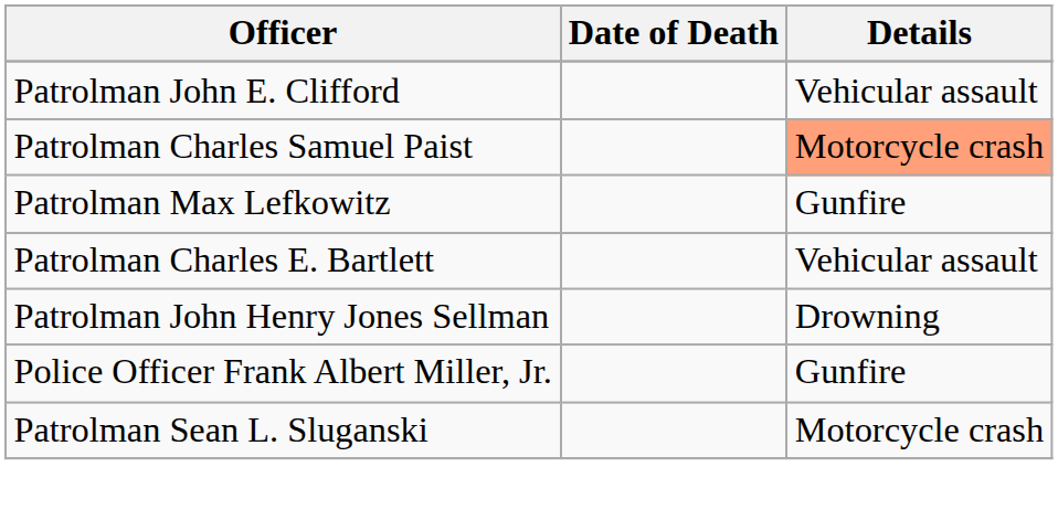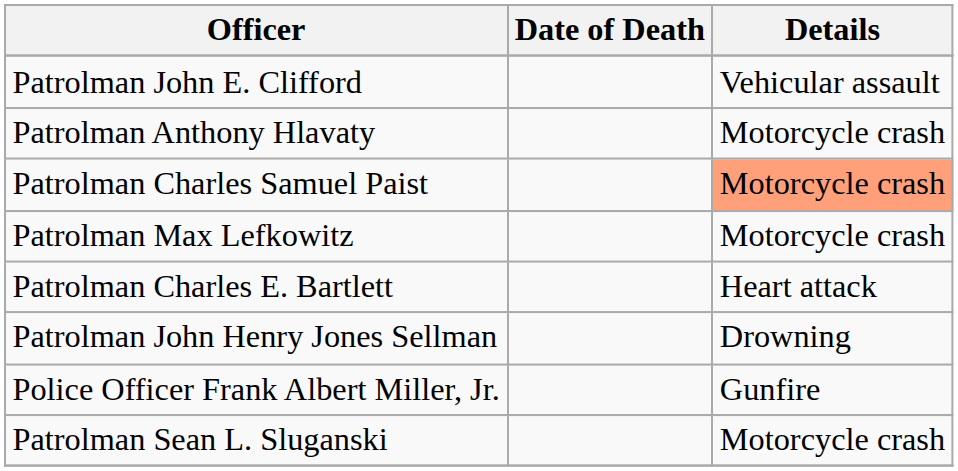 <table class="wikitable">
 <tr>
 <th>Officer</th>
 <th>Date of Death</th>
 <th>Details</th>
 </tr>
 <tr>
 </tr>
 <tr>
 <td>Patrolman John E. Clifford</td>
 <td></td>
 <td>Vehicular assault</td>
 </tr>
 <tr>
+<td>Patrolman Anthony Hlavaty</td>
+<td></td>
+<td>Motorcycle crash</td>
+</tr>
+<tr>
 <td>Patrolman Charles Samuel Paist</td>
 <td></td>
 <td style="background: lightsalmon;">Motorcycle crash</td>
 </tr>
 <tr>
 <td>Patrolman Max Lefkowitz</td>
 <td></td>
-<td>Gunfire</td>
+<td>Motorcycle crash</td>
 </tr>
 <tr>
 <td>Patrolman Charles E. Bartlett</td>
 <td></td>
-<td>Vehicular assault</td>
+<td>Heart attack</td>
 </tr>
 <tr>
 <td>Patrolman John Henry Jones Sellman</td>
 <td></td>
 <td>Drowning</td>
 </tr>
 <tr>
 <td>Police Officer Frank Albert Miller, Jr.</td>
 <td></td>
 <td>Gunfire</td>
 </tr>
 <tr>
 <td>Patrolman Sean L. Sluganski</td>
 <td></td>
 <td>Motorcycle crash</td>
 </tr>
 <tr>
 </tr>
 </table>
